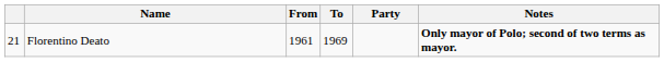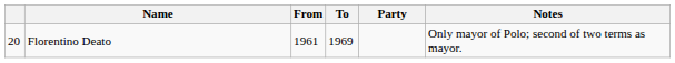 <table class="wikitable" style="float:center; ">
 <tr>
 <th width="3%"></th>
 <th width="40%">Name</th>
 <th width="5%" align="center">From</th>
 <th width="5%">To</th>
 <th width="10%">Party</th>
 <th>Notes</th>
 </tr>
 <tr>
-<td>21</td>
+<td>20</td>
 <td>Florentino Deato</td>
 <td>1961</td>
 <td>1969</td>
 <td></td>
-<td><strong>Only mayor of Polo; second of two terms as mayor.</strong></td>
+<td>Only mayor of Polo; second of two terms as mayor.</td>
 </tr>
 </table>
